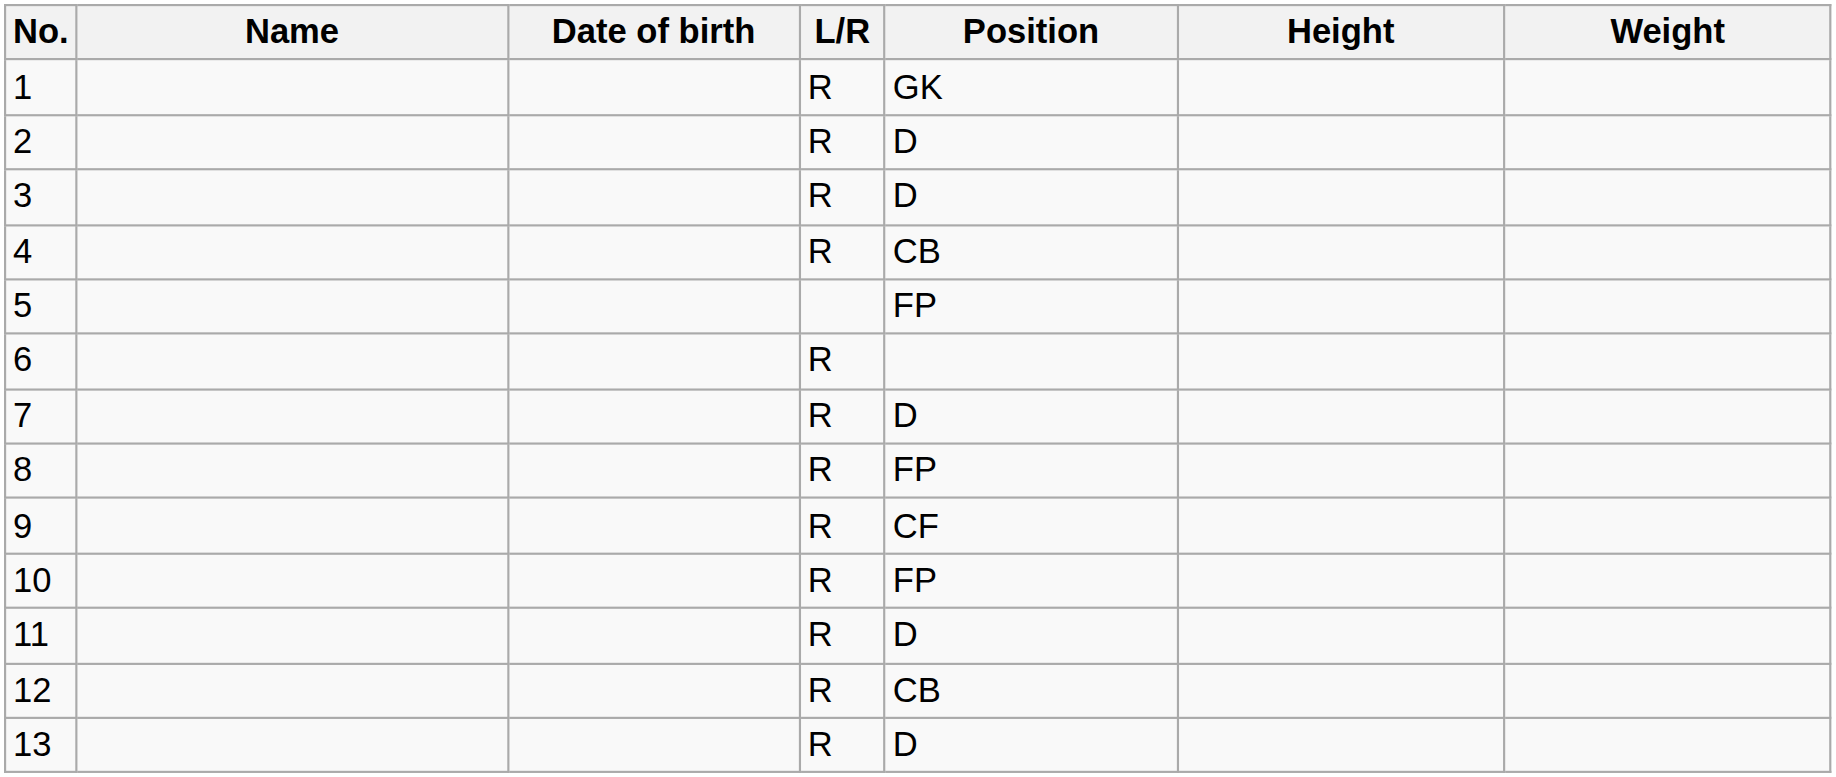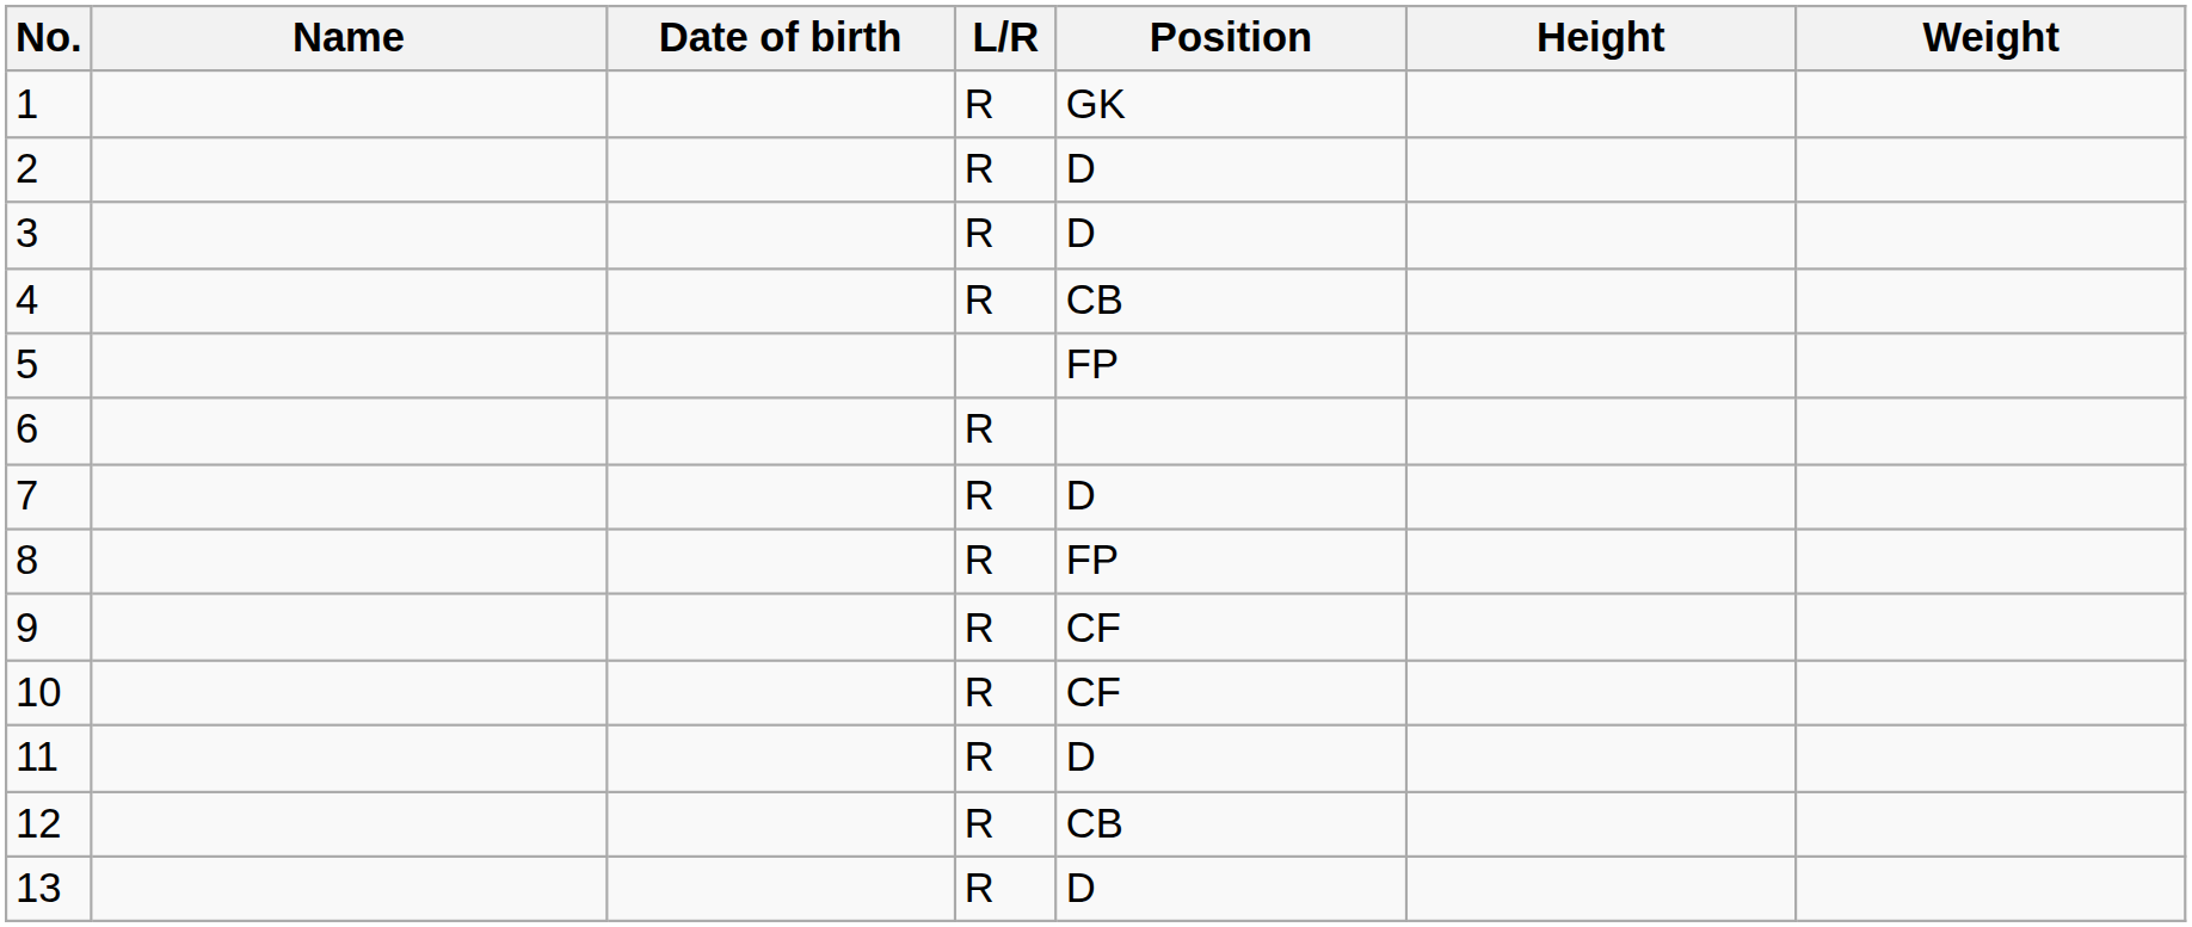 <table class=wikitable sortable style=font-size:100%; text-align:center;>
 <tr>
 <th>No.</th>
 <th style=width:12em>Name</th>
 <th style=width:8em>Date of birth</th>
 <th style=width:2em>L/R</th>
 <th style=width:8em>Position</th>
 <th style=width:9em>Height</th>
 <th style=width:9em>Weight</th>
 </tr>
 <tr>
 <td>1</td>
 <td align=left></td>
 <td></td>
 <td>R</td>
 <td>GK</td>
 <td></td>
 <td></td>
 </tr>
 <tr>
 <td>2</td>
 <td align=left></td>
 <td></td>
 <td>R</td>
 <td>D</td>
 <td></td>
 <td></td>
 </tr>
 <tr>
 <td>3</td>
 <td align=left></td>
 <td></td>
 <td>R</td>
 <td>D</td>
 <td></td>
 <td></td>
 </tr>
 <tr>
 <td>4</td>
 <td align=left></td>
 <td></td>
 <td>R</td>
 <td>CB</td>
 <td></td>
 <td></td>
 </tr>
 <tr>
 <td>5</td>
 <td align=left></td>
 <td></td>
 <td></td>
 <td>FP</td>
 <td></td>
 <td></td>
 </tr>
 <tr>
 <td>6</td>
 <td align=left></td>
 <td></td>
 <td>R</td>
 <td></td>
 <td></td>
 <td></td>
 </tr>
 <tr>
 <td>7</td>
 <td align=left></td>
 <td></td>
 <td>R</td>
 <td>D</td>
 <td></td>
 <td></td>
 </tr>
 <tr>
 <td>8</td>
 <td align=left></td>
 <td></td>
 <td>R</td>
 <td>FP</td>
 <td></td>
 <td></td>
 </tr>
 <tr>
 <td>9</td>
 <td align=left></td>
 <td></td>
 <td>R</td>
 <td>CF</td>
 <td></td>
 <td></td>
 </tr>
 <tr>
 <td>10</td>
 <td align=left></td>
 <td></td>
 <td>R</td>
-<td>FP</td>
+<td>CF</td>
 <td></td>
 <td></td>
 </tr>
 <tr>
 <td>11</td>
 <td align=left></td>
 <td></td>
 <td>R</td>
 <td>D</td>
 <td></td>
 <td></td>
 </tr>
 <tr>
 <td>12</td>
 <td align=left></td>
 <td></td>
 <td>R</td>
 <td>CB</td>
 <td></td>
 <td></td>
 </tr>
 <tr>
 <td>13</td>
 <td align=left></td>
 <td></td>
 <td>R</td>
 <td>D</td>
 <td></td>
 <td></td>
 </tr>
 </table>
